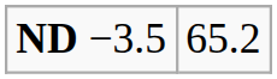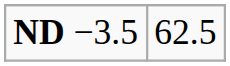 <table class="wikitable">
 <tr align="center">
 </tr>
 <tr align="center">
 <td><strong>ND</strong> −3.5</td>
-<td>65.2</td>
+<td>62.5</td>
 </tr>
 </table>
